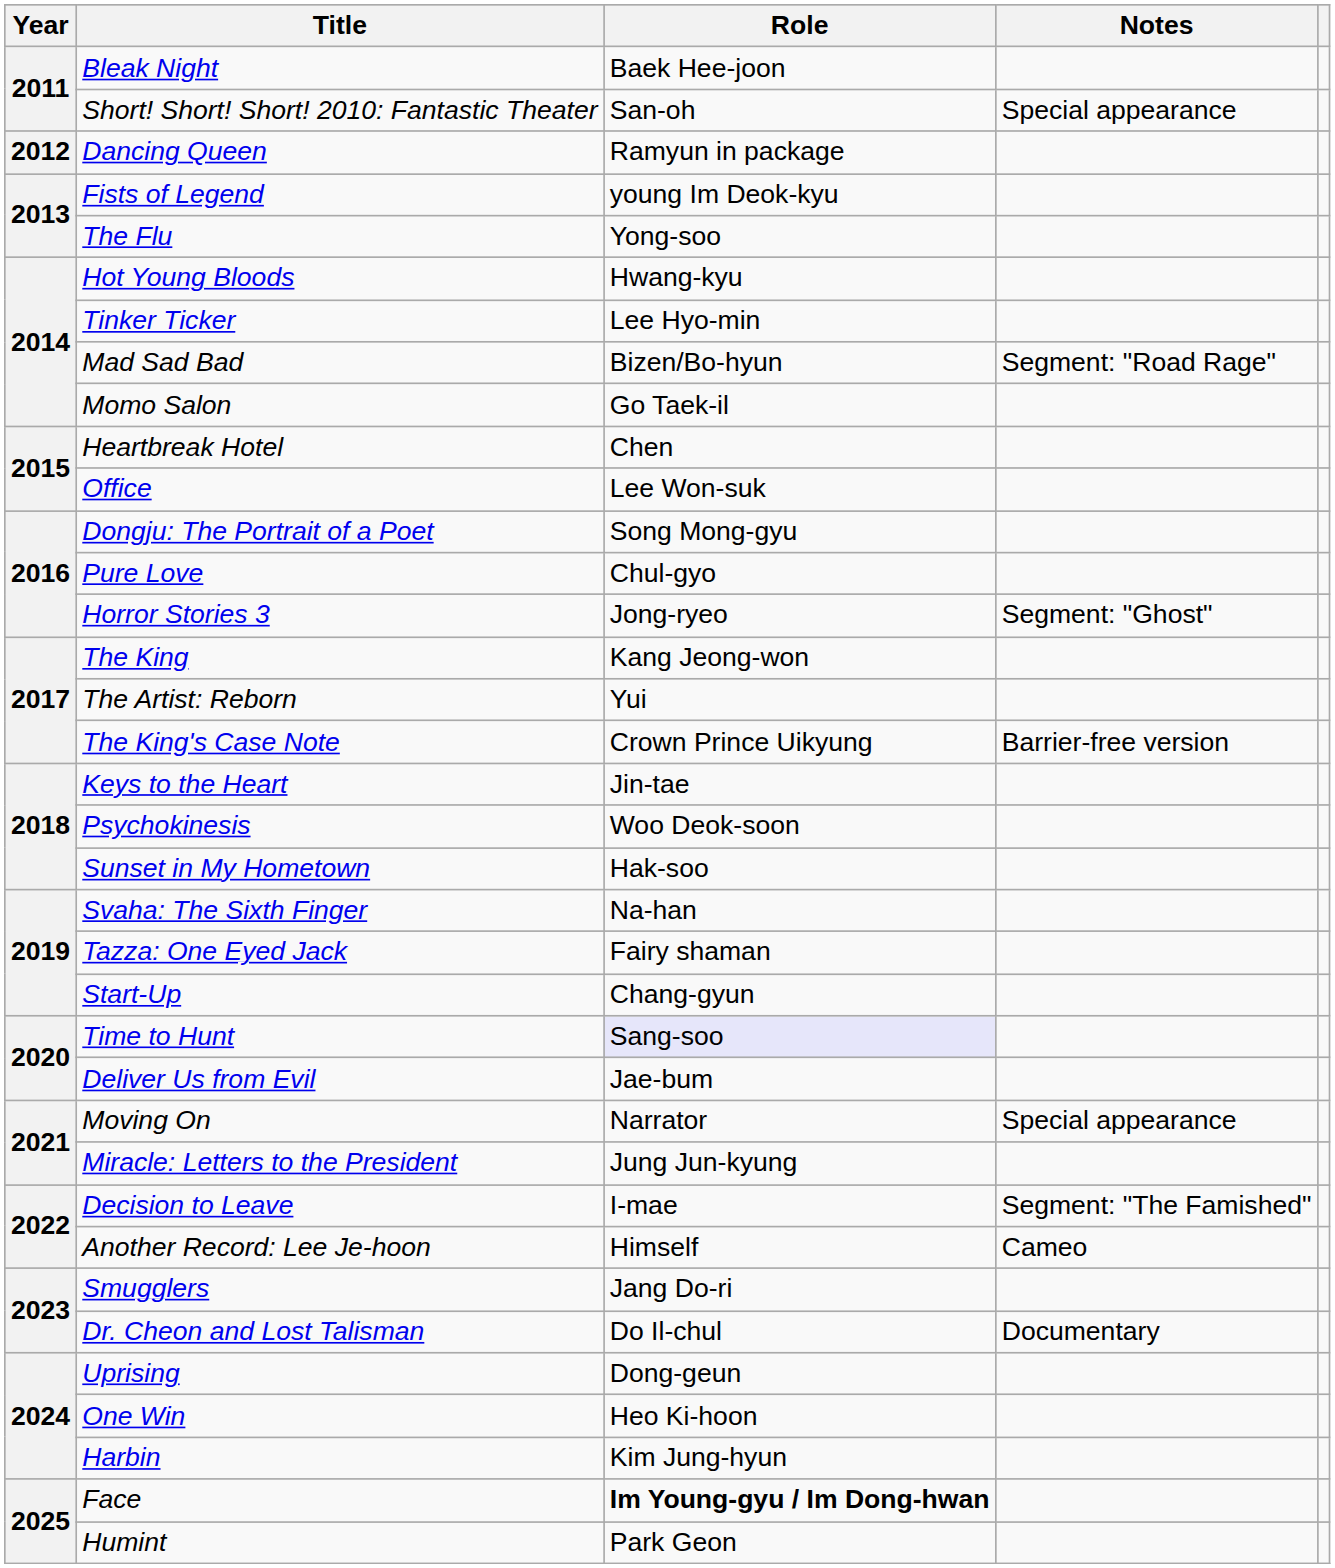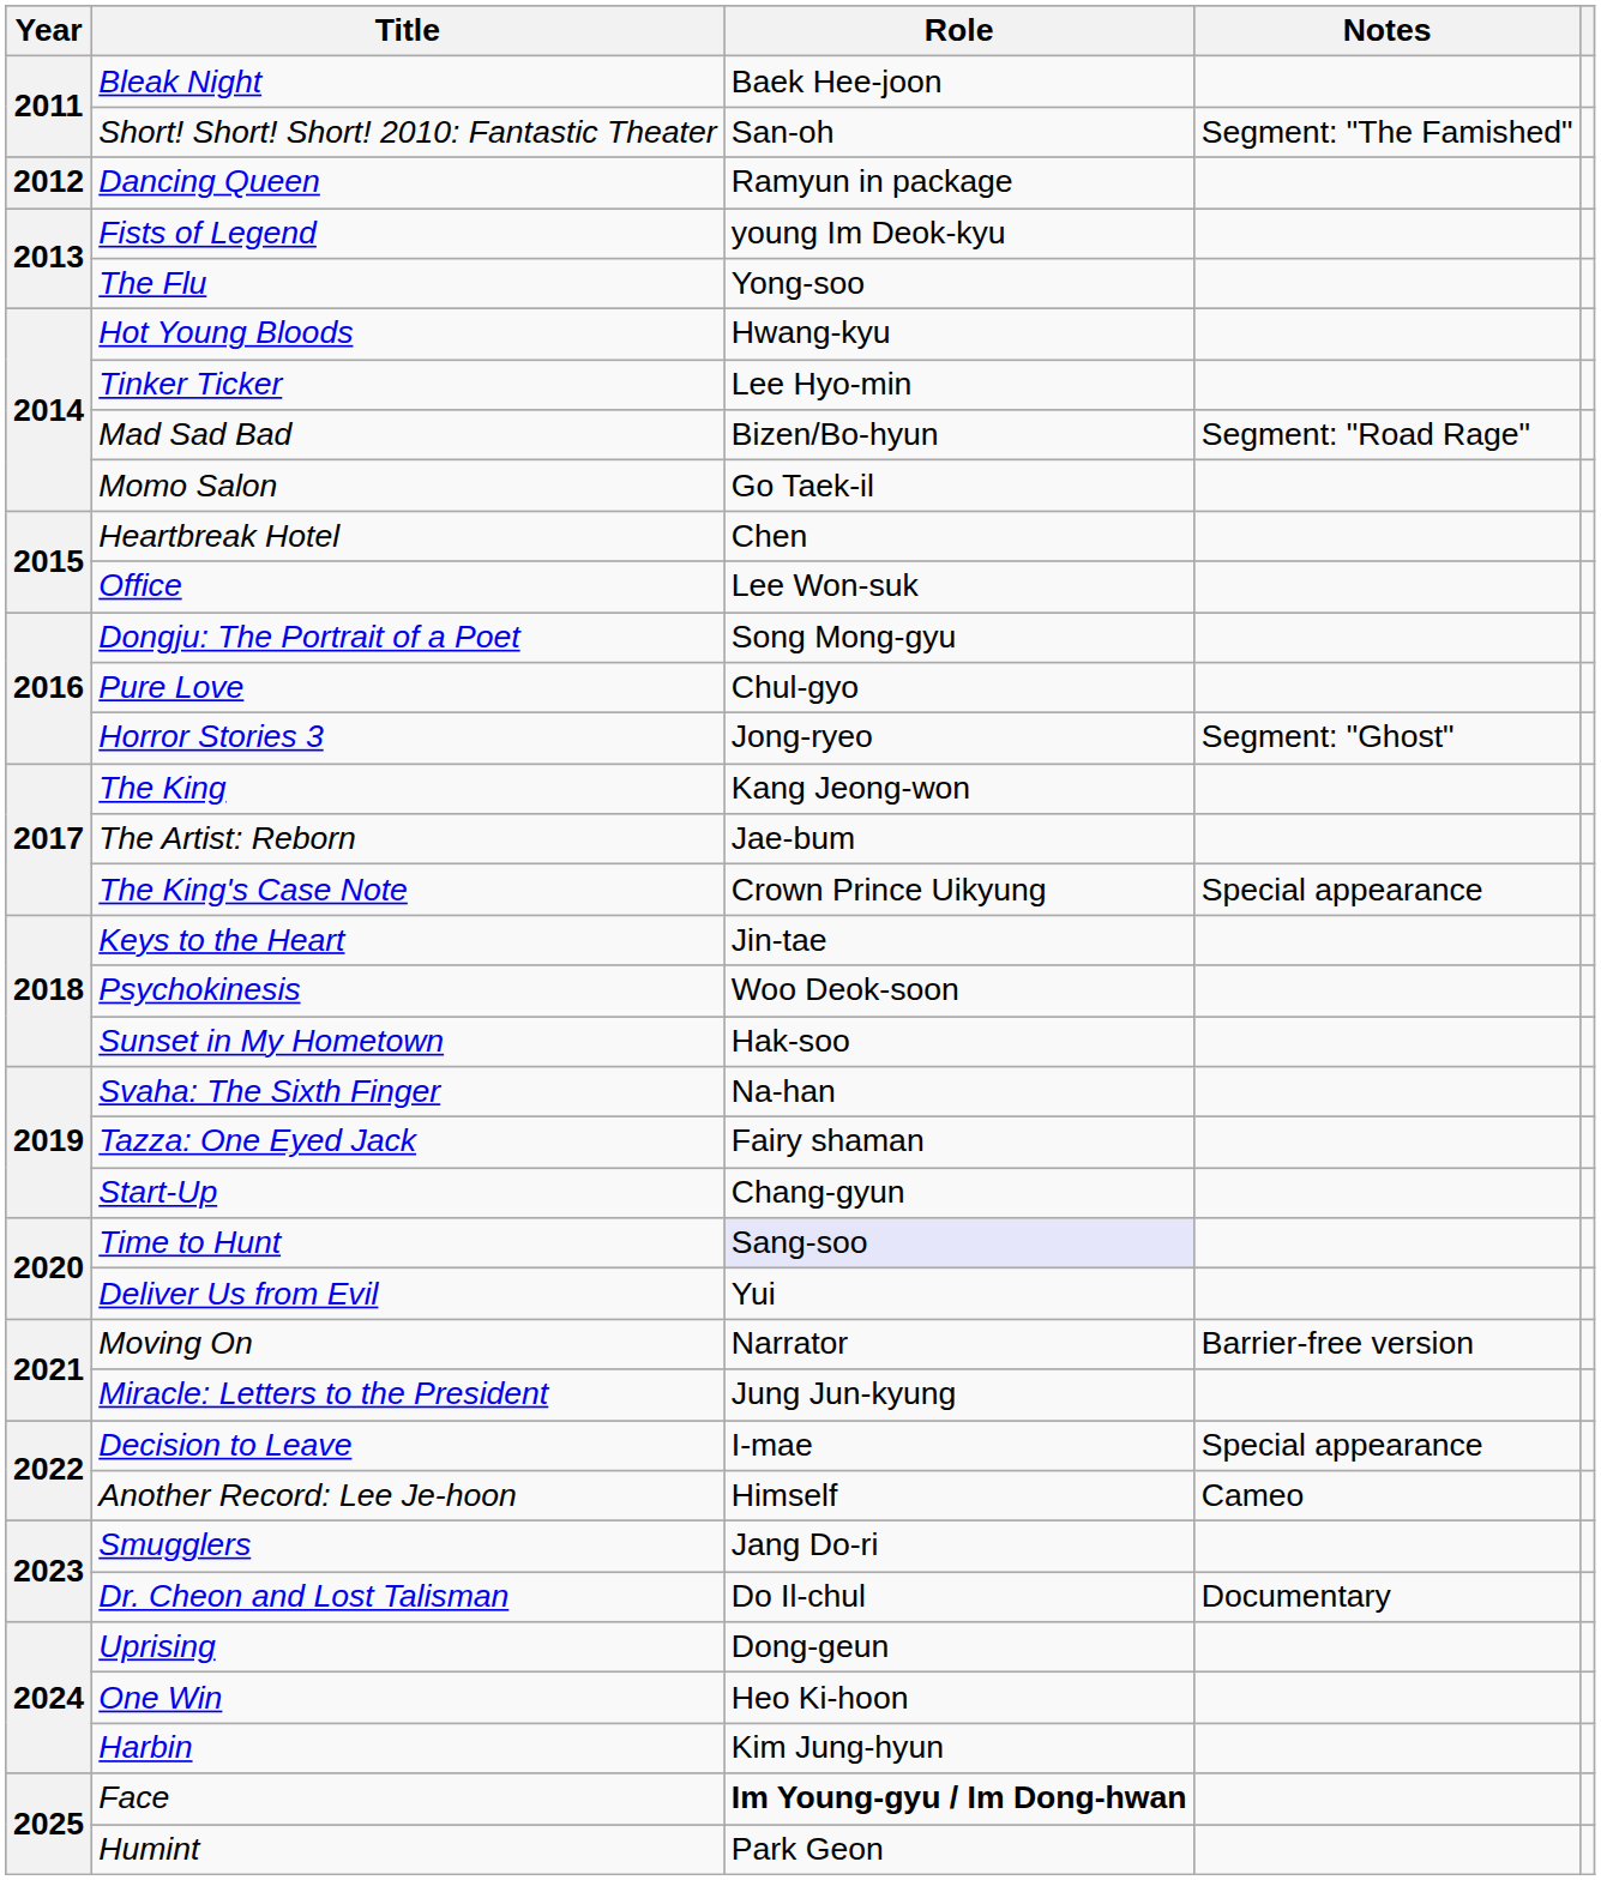 <table class="wikitable sortable plainrowheaders">
 <tr>
 <th scope="col">Year</th>
 <th scope="col">Title</th>
 <th scope="col">Role</th>
 <th scope="col">Notes</th>
 <th scope="col" class="unsortable"></th>
 </tr>
 <tr>
 <th scope="row" rowspan=2>2011</th>
 <td><em><a href='#'>Bleak Night</a></em></td>
 <td>Baek Hee-joon</td>
 <td></td>
 <td></td>
 </tr>
 <tr>
 <td><em>Short! Short! Short! 2010: Fantastic Theater</em></td>
 <td>San-oh</td>
-<td>Special appearance</td>
+<td>Segment: "The Famished"</td>
 <td></td>
 </tr>
 <tr>
 <th scope="row">2012</th>
 <td><em><a href='#'>Dancing Queen</a></em></td>
 <td>Ramyun in package</td>
 <td></td>
 <td></td>
 </tr>
 <tr>
 <th scope="row" rowspan=2>2013</th>
 <td><em><a href='#'>Fists of Legend</a></em></td>
 <td>young Im Deok-kyu</td>
 <td></td>
 <td></td>
 </tr>
 <tr>
 <td><em><a href='#'>The Flu</a></em></td>
 <td>Yong-soo</td>
 <td></td>
 <td></td>
 </tr>
 <tr>
 <th scope="row" rowspan=4>2014</th>
 <td><em><a href='#'>Hot Young Bloods</a></em></td>
 <td>Hwang-kyu</td>
 <td></td>
 <td></td>
 </tr>
 <tr>
 <td><em><a href='#'>Tinker Ticker</a></em></td>
 <td>Lee Hyo-min</td>
 <td></td>
 <td></td>
 </tr>
 <tr>
 <td><em>Mad Sad Bad</em></td>
 <td>Bizen/Bo-hyun</td>
 <td>Segment: "Road Rage"</td>
 <td style="text-align:center"></td>
 </tr>
 <tr>
 <td><em>Momo Salon</em></td>
 <td>Go Taek-il</td>
 <td></td>
 <td></td>
 </tr>
 <tr>
 <th scope="row" rowspan=2>2015</th>
 <td><em>Heartbreak Hotel</em></td>
 <td>Chen</td>
 <td></td>
 <td style="text-align:center"></td>
 </tr>
 <tr>
 <td><em><a href='#'>Office</a></em></td>
 <td>Lee Won-suk</td>
 <td></td>
 <td></td>
 </tr>
 <tr>
 <th scope="row" rowspan="3">2016</th>
 <td><em><a href='#'>Dongju: The Portrait of a Poet</a></em></td>
 <td>Song Mong-gyu</td>
 <td></td>
 <td></td>
 </tr>
 <tr>
 <td><em><a href='#'>Pure Love</a></em></td>
 <td>Chul-gyo</td>
 <td></td>
 <td></td>
 </tr>
 <tr>
 <td><em><a href='#'>Horror Stories 3</a></em></td>
 <td>Jong-ryeo</td>
 <td>Segment: "Ghost"</td>
 <td style="text-align:center"></td>
 </tr>
 <tr>
 <th scope="row" rowspan=3>2017</th>
 <td><em><a href='#'>The King</a></em></td>
 <td>Kang Jeong-won</td>
 <td></td>
 <td></td>
 </tr>
 <tr>
 <td><em>The Artist: Reborn</em></td>
-<td>Yui</td>
+<td>Jae-bum</td>
 <td></td>
 <td></td>
 </tr>
 <tr>
 <td><em><a href='#'>The King's Case Note</a></em></td>
 <td>Crown Prince Uikyung</td>
-<td>Barrier-free version</td>
+<td>Special appearance</td>
 <td></td>
 </tr>
 <tr>
 <th scope="row" rowspan=3>2018</th>
 <td><em><a href='#'>Keys to the Heart</a></em></td>
 <td>Jin-tae</td>
 <td></td>
 <td style="text-align:center"></td>
 </tr>
 <tr>
 <td><em><a href='#'>Psychokinesis</a></em></td>
 <td>Woo Deok-soon</td>
 <td></td>
 <td style="text-align:center"></td>
 </tr>
 <tr>
 <td><em><a href='#'>Sunset in My Hometown</a></em></td>
 <td>Hak-soo</td>
 <td></td>
 <td style="text-align:center"></td>
 </tr>
 <tr>
 <th scope="row" rowspan=3>2019</th>
 <td><em><a href='#'>Svaha: The Sixth Finger</a></em></td>
 <td>Na-han</td>
 <td></td>
 <td style="text-align:center"></td>
 </tr>
 <tr>
 <td><em><a href='#'>Tazza: One Eyed Jack</a></em></td>
 <td>Fairy shaman</td>
 <td></td>
 <td style="text-align:center"></td>
 </tr>
 <tr>
 <td><em><a href='#'>Start-Up</a></em></td>
 <td>Chang-gyun</td>
 <td></td>
 <td style="text-align:center"></td>
 </tr>
 <tr>
 <th scope="row" rowspan=2>2020</th>
 <td><em><a href='#'>Time to Hunt</a></em></td>
 <td style="background: lavender;">Sang-soo</td>
 <td></td>
 <td style="text-align:center"></td>
 </tr>
 <tr>
 <td><em><a href='#'>Deliver Us from Evil</a></em></td>
-<td>Jae-bum</td>
+<td>Yui</td>
 <td></td>
 <td style="text-align:center"></td>
 </tr>
 <tr>
 <th scope="row" rowspan=2>2021</th>
 <td><em>Moving On</em></td>
 <td>Narrator</td>
-<td>Special appearance</td>
+<td>Barrier-free version</td>
 <td style="text-align:center"></td>
 </tr>
 <tr>
 <td><em><a href='#'>Miracle: Letters to the President</a></em></td>
 <td>Jung Jun-kyung</td>
 <td></td>
 <td style="text-align:center"></td>
 </tr>
 <tr>
 <th scope="row" rowspan=2>2022</th>
 <td><em><a href='#'>Decision to Leave</a></em></td>
 <td>I-mae</td>
-<td>Segment: "The Famished"</td>
+<td>Special appearance</td>
 <td style="text-align:center"></td>
 </tr>
 <tr>
 <td><em>Another Record: Lee Je-hoon</em></td>
 <td>Himself</td>
 <td>Cameo</td>
 <td style="text-align:center"></td>
 </tr>
 <tr>
 <th scope="row" rowspan=2>2023</th>
 <td><em><a href='#'>Smugglers</a></em></td>
 <td>Jang Do-ri</td>
 <td></td>
 <td style="text-align:center"></td>
 </tr>
 <tr>
 <td><em><a href='#'>Dr. Cheon and Lost Talisman</a></em></td>
 <td>Do Il-chul</td>
 <td>Documentary</td>
 <td style="text-align:center"></td>
 </tr>
 <tr>
 <th scope="row" rowspan="3">2024</th>
 <td><em><a href='#'>Uprising</a></em></td>
 <td>Dong-geun</td>
 <td></td>
 <td style="text-align:center"></td>
 </tr>
 <tr>
 <td><em><a href='#'>One Win</a></em></td>
 <td>Heo Ki-hoon</td>
 <td></td>
 <td style="text-align:center"></td>
 </tr>
 <tr>
 <td><em><a href='#'>Harbin</a></em></td>
 <td>Kim Jung-hyun</td>
 <td></td>
 <td style="text-align:center"></td>
 </tr>
 <tr>
 <th scope="row" rowspan="2">2025</th>
 <td><em>Face</em></td>
 <td><strong>Im Young-gyu / Im Dong-hwan</strong></td>
 <td></td>
 <td style="text-align:center"></td>
 </tr>
 <tr>
 <td><em>Humint</em></td>
 <td>Park Geon</td>
 <td></td>
 <td style="text-align:center"></td>
 </tr>
 <tr>
 </tr>
 </table>
